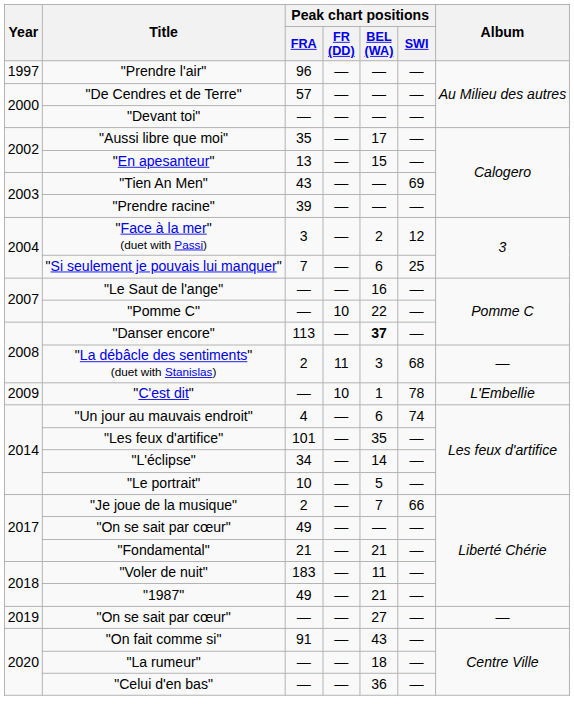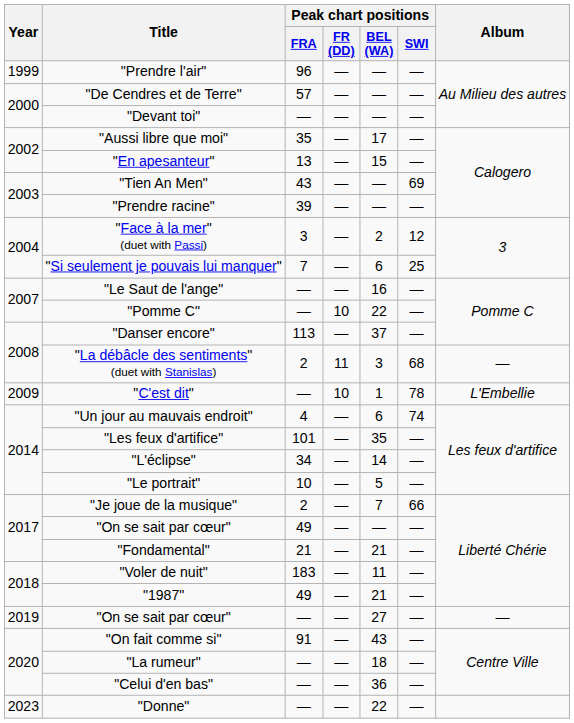 <table class="wikitable plainrowheaders" style="text-align:center;">
 <tr>
 <th rowspan="2">Year</th>
 <th rowspan="2">Title</th>
 <th colspan="4">Peak chart positions</th>
 <th rowspan="2">Album</th>
 </tr>
 <tr>
 <th scope="col" style="width:2.5em;font-size:90%;"><a href='#'>FRA</a><br></th>
 <th scope="col" style="width:2.5em;font-size:90%;"><a href='#'>FR<br>(DD)</a></th>
 <th scope="col" style="width:2.5em;font-size:90%;"><a href='#'>BEL<br>(WA)</a><br></th>
 <th scope="col" style="width:2.5em;font-size:90%;"><a href='#'>SWI</a><br></th>
 </tr>
 <tr>
-<td>1997</td>
+<td>1999</td>
 <td>"Prendre l'air"</td>
 <td>96</td>
 <td>—</td>
 <td>—</td>
 <td>—</td>
 <td rowspan="3"><em>Au Milieu des autres</em></td>
 </tr>
 <tr>
 <td rowspan="2">2000</td>
 <td>"De Cendres et de Terre"</td>
 <td>57</td>
 <td>—</td>
 <td>—</td>
 <td>—</td>
 </tr>
 <tr>
 <td>"Devant toi"</td>
 <td>—</td>
 <td>—</td>
 <td>—</td>
 <td>—</td>
 </tr>
 <tr>
 <td rowspan="2">2002</td>
 <td>"Aussi libre que moi"</td>
 <td>35</td>
 <td>—</td>
 <td>17</td>
 <td>—</td>
 <td rowspan="4"><em>Calogero</em></td>
 </tr>
 <tr>
 <td>"<a href='#'>En apesanteur</a>"</td>
 <td>13</td>
 <td>—</td>
 <td>15</td>
 <td>—</td>
 </tr>
 <tr>
 <td rowspan="2">2003</td>
 <td>"Tien An Men"</td>
 <td>43</td>
 <td>—</td>
 <td>—</td>
 <td>69</td>
 </tr>
 <tr>
 <td>"Prendre racine"</td>
 <td>39</td>
 <td>—</td>
 <td>—</td>
 <td>—</td>
 </tr>
 <tr>
 <td rowspan="2">2004</td>
 <td>"<a href='#'>Face à la mer</a>" <br><small>(duet with <a href='#'>Passi</a>)</small></td>
 <td>3</td>
 <td>—</td>
 <td>2</td>
 <td>12</td>
 <td rowspan="2"><em>3</em></td>
 </tr>
 <tr>
 <td>"<a href='#'>Si seulement je pouvais lui manquer</a>"</td>
 <td>7</td>
 <td>—</td>
 <td>6</td>
 <td>25</td>
 </tr>
 <tr>
 <td rowspan="2">2007</td>
 <td>"Le Saut de l'ange"</td>
 <td>—</td>
 <td>—</td>
 <td>16</td>
 <td>—</td>
 <td rowspan="3"><em>Pomme C</em></td>
 </tr>
 <tr>
 <td>"Pomme C"</td>
 <td>—</td>
 <td>10</td>
 <td>22</td>
 <td>—</td>
 </tr>
 <tr>
 <td rowspan="2">2008</td>
 <td>"Danser encore"</td>
 <td>113<br></td>
 <td>—</td>
-<td><strong>37</strong></td>
+<td>37</td>
 <td>—</td>
 </tr>
 <tr>
 <td>"<a href='#'>La débâcle des sentiments</a>" <br><small>(duet with <a href='#'>Stanislas</a>)</small></td>
 <td>2</td>
 <td>11</td>
 <td>3</td>
 <td>68</td>
 <td>—</td>
 </tr>
 <tr>
 <td>2009</td>
 <td>"<a href='#'>C'est dit</a>"</td>
 <td>—</td>
 <td>10</td>
 <td>1</td>
 <td>78</td>
 <td><em>L'Embellie</em></td>
 </tr>
 <tr>
 <td rowspan="4">2014</td>
 <td>"Un jour au mauvais endroit"</td>
 <td>4</td>
 <td>—</td>
 <td>6</td>
 <td>74</td>
 <td rowspan="4"><em>Les feux d'artifice</em></td>
 </tr>
 <tr>
 <td>"Les feux d'artifice"</td>
 <td>101</td>
 <td>—</td>
 <td>35</td>
 <td>—</td>
 </tr>
 <tr>
 <td>"L'éclipse"</td>
 <td>34</td>
 <td>—</td>
 <td>14</td>
 <td>—</td>
 </tr>
 <tr>
 <td>"Le portrait"</td>
 <td>10</td>
 <td>—</td>
 <td>5</td>
 <td>—</td>
 </tr>
 <tr>
 <td rowspan="3">2017</td>
 <td>"Je joue de la musique"</td>
 <td>2<br></td>
 <td>—</td>
 <td>7</td>
 <td>66</td>
 <td rowspan="5"><em>Liberté Chérie</em></td>
 </tr>
 <tr>
 <td>"On se sait par cœur"</td>
 <td>49<br></td>
 <td>—</td>
 <td>—</td>
 <td>—</td>
 </tr>
 <tr>
 <td>"Fondamental"</td>
 <td>21<br></td>
 <td>—</td>
 <td>21</td>
 <td>—</td>
 </tr>
 <tr>
 <td rowspan="2">2018</td>
 <td>"Voler de nuit"</td>
 <td>183</td>
 <td>—</td>
 <td>11</td>
 <td>—</td>
 </tr>
 <tr>
 <td>"1987"</td>
 <td>49</td>
 <td>—</td>
 <td>21</td>
 <td>—</td>
 </tr>
 <tr>
 <td>2019</td>
 <td>"On se sait par cœur"</td>
 <td>—</td>
 <td>—</td>
 <td>27</td>
 <td>—</td>
 <td>—</td>
 </tr>
 <tr>
 <td rowspan="3">2020</td>
 <td>"On fait comme si"</td>
 <td>91<br></td>
 <td>—</td>
 <td>43</td>
 <td>—</td>
 <td rowspan="3"><em>Centre Ville</em></td>
 </tr>
 <tr>
 <td>"La rumeur"</td>
 <td>—</td>
 <td>—</td>
 <td>18</td>
 <td>—</td>
 </tr>
 <tr>
 <td>"Celui d'en bas"</td>
 <td>—</td>
 <td>—</td>
 <td>36</td>
 <td>—</td>
 </tr>
+<tr>
+<td>2023</td>
+<td>"Donne"</td>
+<td>—</td>
+<td>—</td>
+<td>22</td>
+<td>—</td>
+<td></td>
+</tr>
 </table>
